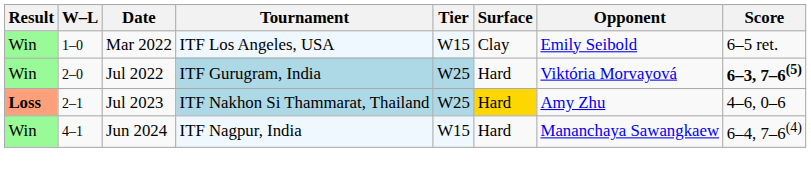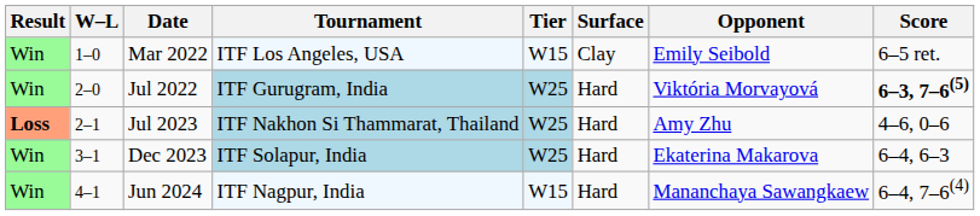 <table class="sortable wikitable">
 <tr>
 <th>Result</th>
 <th class="unsortable">W–L</th>
 <th>Date</th>
 <th>Tournament</th>
 <th>Tier</th>
 <th>Surface</th>
 <th>Opponent</th>
 <th class="unsortable">Score</th>
 </tr>
 <tr>
 <td bgcolor="98FB98">Win</td>
 <td><small>1–0</small></td>
 <td>Mar 2022</td>
 <td style="background:#f0f8ff">ITF Los Angeles, USA</td>
 <td style="background:#f0f8ff">W15</td>
 <td>Clay</td>
 <td> <a href='#'>Emily Seibold</a></td>
 <td>6–5 ret.</td>
 </tr>
 <tr>
 <td bgcolor="98FB98">Win</td>
 <td><small>2–0</small></td>
 <td>Jul 2022</td>
 <td style="background:lightblue">ITF Gurugram, India</td>
 <td style="background:lightblue">W25</td>
 <td>Hard</td>
 <td> <a href='#'>Viktória Morvayová</a></td>
 <td><strong>6–3, 7–6<sup>(5)</sup></strong></td>
 </tr>
 <tr>
 <td bgcolor="FFA07A"><strong>Loss</strong></td>
 <td><small>2–1</small></td>
 <td>Jul 2023</td>
 <td style="background:lightblue">ITF Nakhon Si Thammarat, Thailand</td>
 <td style="background:lightblue">W25</td>
-<td style="background: gold;">Hard</td>
+<td>Hard</td>
 <td> <a href='#'>Amy Zhu</a></td>
 <td>4–6, 0–6</td>
+</tr>
+<tr>
+<td bgcolor="98FB98">Win</td>
+<td><small>3–1</small></td>
+<td>Dec 2023</td>
+<td style="background:lightblue">ITF Solapur, India</td>
+<td style="background:lightblue">W25</td>
+<td>Hard</td>
+<td> <a href='#'>Ekaterina Makarova</a></td>
+<td>6–4, 6–3</td>
 </tr>
 <tr>
 <td bgcolor="98FB98">Win</td>
 <td><small>4–1</small></td>
 <td>Jun 2024</td>
 <td style="background:#f0f8ff">ITF Nagpur, India</td>
 <td style="background:#f0f8ff">W15</td>
 <td>Hard</td>
 <td> <a href='#'>Mananchaya Sawangkaew</a></td>
 <td>6–4, 7–6<sup>(4)</sup></td>
 </tr>
 </table>
